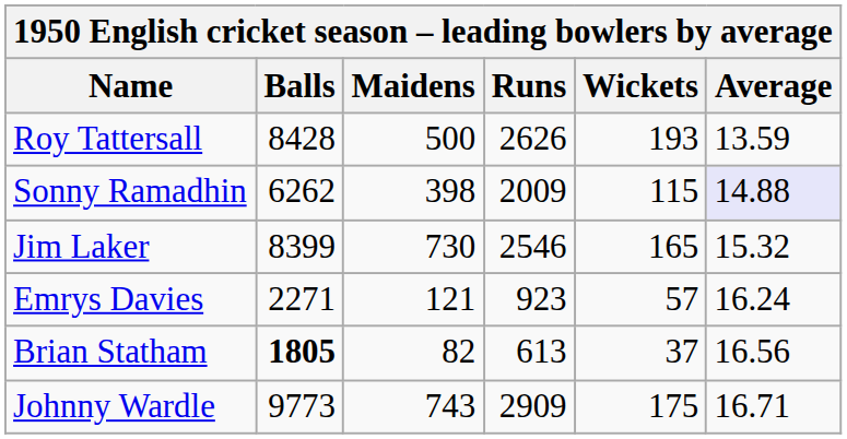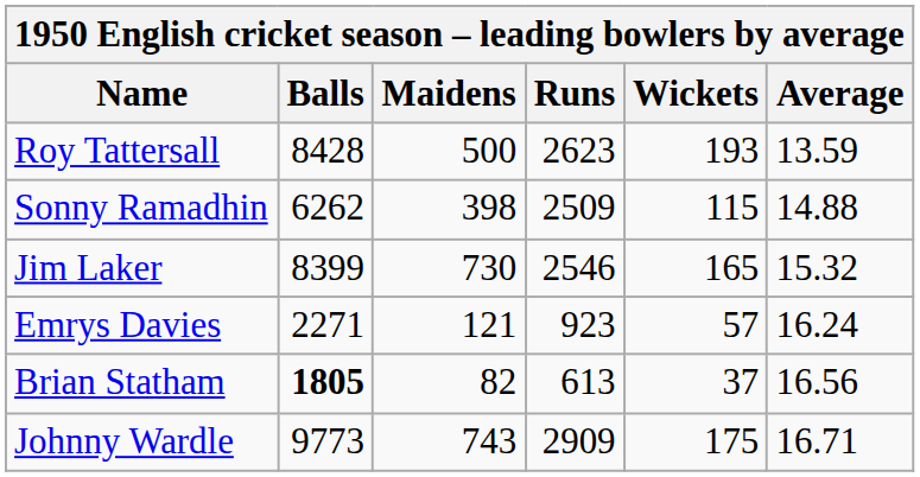 <table class="wikitable">
 <tr>
 <th bgcolor="#efefef" colspan="7">1950 English cricket season – leading bowlers by average</th>
 </tr>
 <tr bgcolor="#efefef">
 <th>Name</th>
 <th>Balls</th>
 <th>Maidens</th>
 <th>Runs</th>
 <th>Wickets</th>
 <th>Average</th>
 </tr>
 <tr>
 <td><a href='#'>Roy Tattersall</a></td>
 <td align="right">8428</td>
 <td align="right">500</td>
-<td align="right">2626</td>
+<td align="right">2623</td>
 <td align="right">193</td>
 <td>13.59</td>
 </tr>
 <tr>
 <td><a href='#'>Sonny Ramadhin</a></td>
 <td align="right">6262</td>
 <td align="right">398</td>
-<td align="right">2009</td>
+<td align="right">2509</td>
 <td align="right">115</td>
-<td style="background: lavender;">14.88</td>
+<td>14.88</td>
 </tr>
 <tr>
 <td><a href='#'>Jim Laker</a></td>
 <td align="right">8399</td>
 <td align="right">730</td>
 <td align="right">2546</td>
 <td align="right">165</td>
 <td>15.32</td>
 </tr>
 <tr>
 <td><a href='#'>Emrys Davies</a></td>
 <td align="right">2271</td>
 <td align="right">121</td>
 <td align="right">923</td>
 <td align="right">57</td>
 <td>16.24</td>
 </tr>
 <tr>
 <td><a href='#'>Brian Statham</a></td>
 <td align="right"><strong>1805</strong></td>
 <td align="right">82</td>
 <td align="right">613</td>
 <td align="right">37</td>
 <td>16.56</td>
 </tr>
 <tr>
 <td><a href='#'>Johnny Wardle</a></td>
 <td align="right">9773</td>
 <td align="right">743</td>
 <td align="right">2909</td>
 <td align="right">175</td>
 <td>16.71</td>
 </tr>
 </table>
